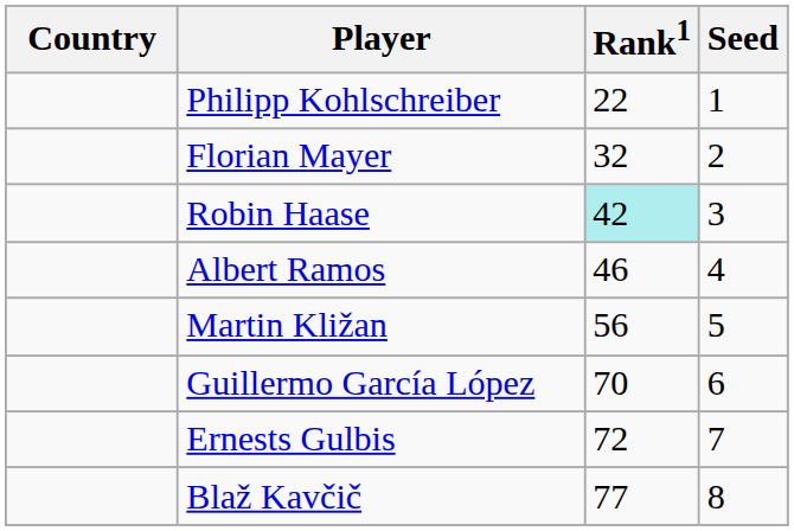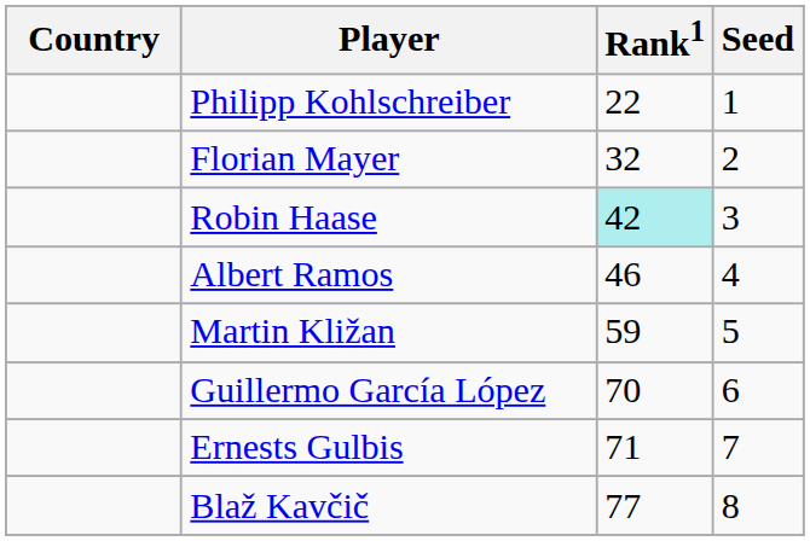 <table class="sortable wikitable">
 <tr>
 <th width="70">Country</th>
 <th width="175">Player</th>
 <th>Rank<sup>1</sup></th>
 <th>Seed</th>
 </tr>
 <tr>
 <td></td>
 <td><a href='#'>Philipp Kohlschreiber</a></td>
 <td>22</td>
 <td>1</td>
 </tr>
 <tr>
 <td></td>
 <td><a href='#'>Florian Mayer</a></td>
 <td>32</td>
 <td>2</td>
 </tr>
 <tr>
 <td></td>
 <td><a href='#'>Robin Haase</a></td>
 <td style="background: paleturquoise;">42</td>
 <td>3</td>
 </tr>
 <tr>
 <td></td>
 <td><a href='#'>Albert Ramos</a></td>
 <td>46</td>
 <td>4</td>
 </tr>
 <tr>
 <td></td>
 <td><a href='#'>Martin Kližan</a></td>
-<td>56</td>
+<td>59</td>
 <td>5</td>
 </tr>
 <tr>
 <td></td>
 <td><a href='#'>Guillermo García López</a></td>
 <td>70</td>
 <td>6</td>
 </tr>
 <tr>
 <td></td>
 <td><a href='#'>Ernests Gulbis</a></td>
-<td>72</td>
+<td>71</td>
 <td>7</td>
 </tr>
 <tr>
 <td></td>
 <td><a href='#'>Blaž Kavčič</a></td>
 <td>77</td>
 <td>8</td>
 </tr>
 </table>
